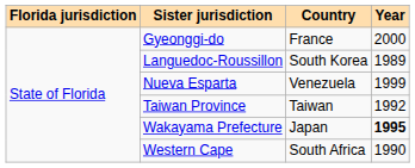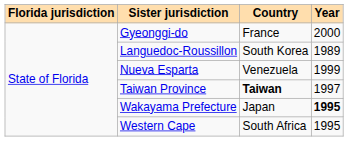 <table class="wikitable" style="margin:1em auto;">
 <tr>
 <th style=background:navajowhite>Florida jurisdiction</th>
 <th style=background:navajowhite>Sister jurisdiction</th>
 <th style=background:navajowhite>Country</th>
 <th style=background:navajowhite>Year</th>
 </tr>
 <tr>
 <td rowspan=6><a href='#'>State of Florida</a></td>
 <td><a href='#'>Gyeonggi-do</a></td>
 <td> France</td>
 <td>2000</td>
 </tr>
 <tr>
 <td><a href='#'>Languedoc-Roussillon</a></td>
 <td> South Korea</td>
 <td>1989</td>
 </tr>
 <tr>
 <td><a href='#'>Nueva Esparta</a></td>
 <td> Venezuela</td>
 <td>1999</td>
 </tr>
 <tr>
 <td><a href='#'>Taiwan Province</a></td>
-<td> Taiwan</td>
-<td>1992</td>
+<td><strong> Taiwan</strong></td>
+<td>1997</td>
 </tr>
 <tr>
 <td><a href='#'>Wakayama Prefecture</a></td>
 <td> Japan</td>
 <td><strong>1995</strong></td>
 </tr>
 <tr>
 <td><a href='#'>Western Cape</a></td>
 <td> South Africa</td>
-<td>1990</td>
+<td>1995</td>
 </tr>
 </table>
